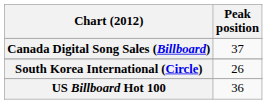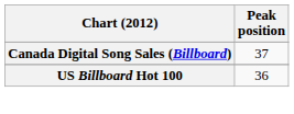 <table class="wikitable sortable plainrowheaders" style="text-align:center">
 <tr>
 <th scope="col">Chart (2012)</th>
 <th scope="col">Peak<br>position</th>
 </tr>
 <tr>
 </tr>
 <tr>
 <th scope="row">Canada Digital Song Sales (<em><a href='#'>Billboard</a></em>)</th>
 <td>37</td>
 </tr>
 <tr>
 </tr>
 <tr>
 </tr>
 <tr>
 </tr>
 <tr>
 </tr>
 <tr>
-<th scope="row">South Korea International (<a href='#'>Circle</a>)</th>
-<td>26</td>
-</tr>
-<tr>
 </tr>
 <tr>
 </tr>
 <tr>
 </tr>
 <tr>
 <th scope="row">US <em>Billboard</em> Hot 100</th>
 <td>36</td>
 </tr>
 </table>
